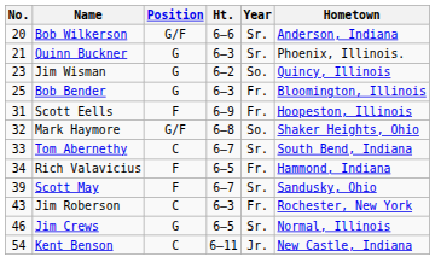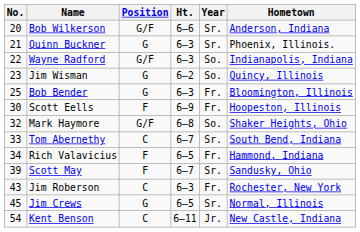 <table class="wikitable" style="text-align:center">
 <tr>
 <th>No.</th>
 <th>Name</th>
 <th><a href='#'>Position</a></th>
 <th>Ht.</th>
 <th>Year</th>
 <th>Hometown</th>
 </tr>
 <tr>
 <td>20</td>
 <td style="text-align:left"><a href='#'>Bob Wilkerson</a></td>
 <td>G/F</td>
 <td>6–6</td>
 <td>Sr.</td>
 <td style="text-align:left"><a href='#'>Anderson, Indiana</a></td>
 </tr>
 <tr>
 <td>21</td>
 <td style="text-align:left"><a href='#'>Quinn Buckner</a></td>
 <td>G</td>
 <td>6–3</td>
 <td>Sr.</td>
 <td style="text-align:left">Phoenix, Illinois.</td>
 </tr>
 <tr>
+<td>22</td>
+<td style="text-align:left"><a href='#'>Wayne Radford</a></td>
+<td>G/F</td>
+<td>6–3</td>
+<td>So.</td>
+<td style="text-align:left"><a href='#'>Indianapolis, Indiana</a></td>
+</tr>
+<tr>
 <td>23</td>
 <td style="text-align:left">Jim Wisman</td>
 <td>G</td>
 <td>6–2</td>
 <td>So.</td>
 <td style="text-align:left"><a href='#'>Quincy, Illinois</a></td>
 </tr>
 <tr>
 <td>25</td>
 <td style="text-align:left"><a href='#'>Bob Bender</a></td>
 <td>G</td>
 <td>6–3</td>
 <td>Fr.</td>
 <td style="text-align:left"><a href='#'>Bloomington, Illinois</a></td>
 </tr>
 <tr>
-<td>31</td>
+<td>30</td>
 <td style="text-align:left">Scott Eells</td>
 <td>F</td>
 <td>6–9</td>
 <td>Fr.</td>
 <td style="text-align:left"><a href='#'>Hoopeston, Illinois</a></td>
 </tr>
 <tr>
 <td>32</td>
 <td style="text-align:left">Mark Haymore</td>
 <td>G/F</td>
 <td>6–8</td>
 <td>So.</td>
 <td style="text-align:left"><a href='#'>Shaker Heights, Ohio</a></td>
 </tr>
 <tr>
 <td>33</td>
 <td style="text-align:left"><a href='#'>Tom Abernethy</a></td>
 <td>C</td>
 <td>6–7</td>
 <td>Sr.</td>
 <td style="text-align:left"><a href='#'>South Bend, Indiana</a></td>
 </tr>
 <tr>
 <td>34</td>
 <td style="text-align:left">Rich Valavicius</td>
 <td>F</td>
 <td>6–5</td>
 <td>Fr.</td>
 <td style="text-align:left"><a href='#'>Hammond, Indiana</a></td>
 </tr>
 <tr>
 <td>39</td>
 <td style="text-align:left"><a href='#'>Scott May</a></td>
 <td>F</td>
 <td>6–7</td>
 <td>Sr.</td>
 <td style="text-align:left"><a href='#'>Sandusky, Ohio</a></td>
 </tr>
 <tr>
 <td>43</td>
 <td style="text-align:left">Jim Roberson</td>
 <td>C</td>
 <td>6–3</td>
 <td>Fr.</td>
 <td style="text-align:left"><a href='#'>Rochester, New York</a></td>
 </tr>
 <tr>
-<td>46</td>
+<td>45</td>
 <td style="text-align:left"><a href='#'>Jim Crews</a></td>
 <td>G</td>
 <td>6–5</td>
 <td>Sr.</td>
 <td style="text-align:left"><a href='#'>Normal, Illinois</a></td>
 </tr>
 <tr>
 <td>54</td>
 <td style="text-align:left"><a href='#'>Kent Benson</a></td>
 <td>C</td>
 <td>6–11</td>
 <td>Jr.</td>
 <td style="text-align:left"><a href='#'>New Castle, Indiana</a></td>
 </tr>
 </table>
